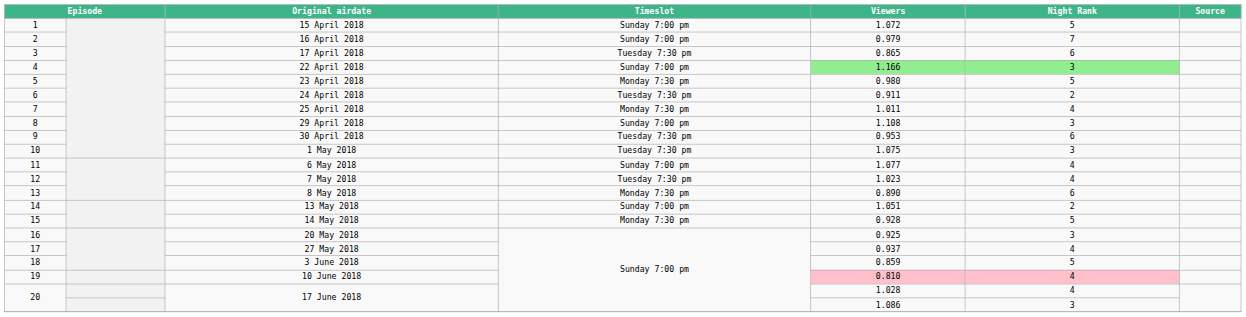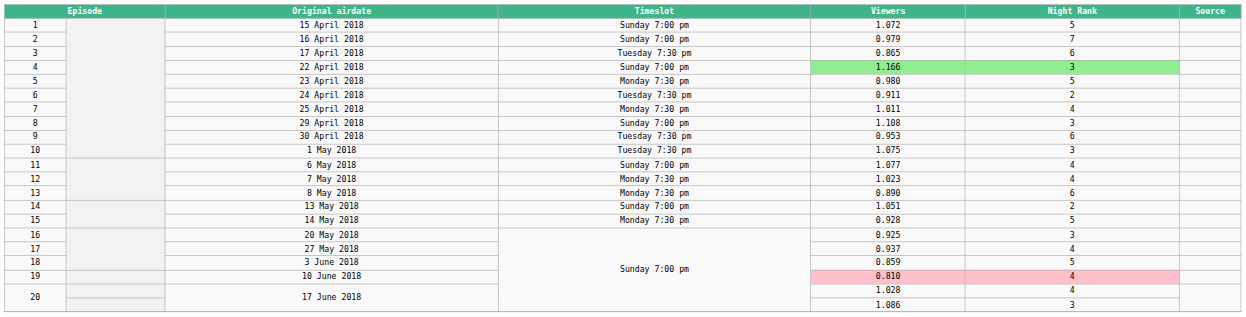 <table class="wikitable plainrowheaders" style="text-align:center; line-height:16px; width:99%;">
 <tr>
 <th scope="col" style="background:#3EB489; color:white;" colspan="2">Episode</th>
 <th scope="col" style="background:#3EB489; color:white;">Original airdate</th>
 <th scope="col" style="background:#3EB489; color:white;">Timeslot</th>
 <th style="background:#3EB489; color:white;">Viewers<br></th>
 <th style="background:#3EB489; color:white;">Night Rank</th>
 <th scope="col" style="background:#3EB489; color:white; width:05%;">Source</th>
 </tr>
 <tr>
 <td>1</td>
 <th rowspan="10" scope="row" style="text-align:center"></th>
 <td>15 April 2018</td>
 <td>Sunday 7:00 pm</td>
 <td>1.072</td>
 <td>5</td>
 <td></td>
 </tr>
 <tr>
 <td>2</td>
 <td>16 April 2018</td>
 <td>Sunday 7:00 pm</td>
 <td>0.979</td>
 <td>7</td>
 <td></td>
 </tr>
 <tr>
 <td>3</td>
 <td>17 April 2018</td>
 <td>Tuesday 7:30 pm</td>
 <td>0.865</td>
 <td>6</td>
 <td></td>
 </tr>
 <tr>
 <td>4</td>
 <td>22 April 2018</td>
 <td>Sunday 7:00 pm</td>
 <td bgcolor="lightgreen">1.166</td>
 <td bgcolor="lightgreen">3</td>
 <td></td>
 </tr>
 <tr>
 <td>5</td>
 <td>23 April 2018</td>
 <td>Monday 7:30 pm</td>
 <td>0.980</td>
 <td>5</td>
 <td></td>
 </tr>
 <tr>
 <td>6</td>
 <td>24 April 2018</td>
 <td>Tuesday 7:30 pm</td>
 <td>0.911</td>
 <td>2</td>
 <td></td>
 </tr>
 <tr>
 <td>7</td>
 <td>25 April 2018</td>
 <td>Monday 7:30 pm</td>
 <td>1.011</td>
 <td>4</td>
 <td></td>
 </tr>
 <tr>
 <td>8</td>
 <td>29 April 2018</td>
 <td>Sunday 7:00 pm</td>
 <td>1.108</td>
 <td>3</td>
 <td></td>
 </tr>
 <tr>
 <td>9</td>
 <td>30 April 2018</td>
 <td>Tuesday 7:30 pm</td>
 <td>0.953</td>
 <td>6</td>
 <td></td>
 </tr>
 <tr>
 <td>10</td>
 <td>1 May 2018</td>
 <td>Tuesday 7:30 pm</td>
 <td>1.075</td>
 <td>3</td>
 <td></td>
 </tr>
 <tr>
 <td>11</td>
 <th rowspan="3" scope="row" style="text-align:center"></th>
 <td>6 May 2018</td>
 <td>Sunday 7:00 pm</td>
 <td>1.077</td>
 <td>4</td>
 <td></td>
 </tr>
 <tr>
 <td>12</td>
 <td>7 May 2018</td>
-<td>Tuesday 7:30 pm</td>
+<td>Monday 7:30 pm</td>
 <td>1.023</td>
 <td>4</td>
 <td></td>
 </tr>
 <tr>
 <td>13</td>
 <td>8 May 2018</td>
 <td>Monday 7:30 pm</td>
 <td>0.890</td>
 <td>6</td>
 <td></td>
 </tr>
 <tr>
 <td style="width:05%;">14</td>
 <th rowspan="2" scope="row" style="text-align:center"></th>
 <td>13 May 2018</td>
 <td>Sunday 7:00 pm</td>
 <td>1.051</td>
 <td>2</td>
 <td></td>
 </tr>
 <tr>
 <td style="width:05%;">15</td>
 <td>14 May 2018</td>
 <td>Monday 7:30 pm</td>
 <td>0.928</td>
 <td>5</td>
 <td></td>
 </tr>
 <tr>
 <td style="width:05%;">16</td>
 <th rowspan="3" scope="row" style="text-align:center"></th>
 <td>20 May 2018</td>
 <td rowspan="6">Sunday 7:00 pm</td>
 <td>0.925</td>
 <td>3</td>
 <td></td>
 </tr>
 <tr>
 <td style="width:05%;">17</td>
 <td>27 May 2018</td>
 <td>0.937</td>
 <td>4</td>
 <td></td>
 </tr>
 <tr>
 <td style="width:05%;">18</td>
 <td>3 June 2018</td>
 <td>0.859</td>
 <td>5</td>
 <td></td>
 </tr>
 <tr>
 <td style="width:05%;">19</td>
 <th scope="row" style="text-align:center"></th>
 <td>10 June 2018</td>
 <td bgcolor="pink">0.810</td>
 <td bgcolor="pink">4</td>
 <td></td>
 </tr>
 <tr>
 <td rowspan="2" style="width:05%;">20</td>
 <th scope="row" style="text-align:center"></th>
 <td rowspan="2">17 June 2018</td>
 <td>1.028</td>
 <td>4</td>
 <td rowspan="2"></td>
 </tr>
 <tr>
 <th scope="row" style="text-align:center"></th>
 <td>1.086</td>
 <td>3</td>
 </tr>
 <tr>
 </tr>
 </table>
